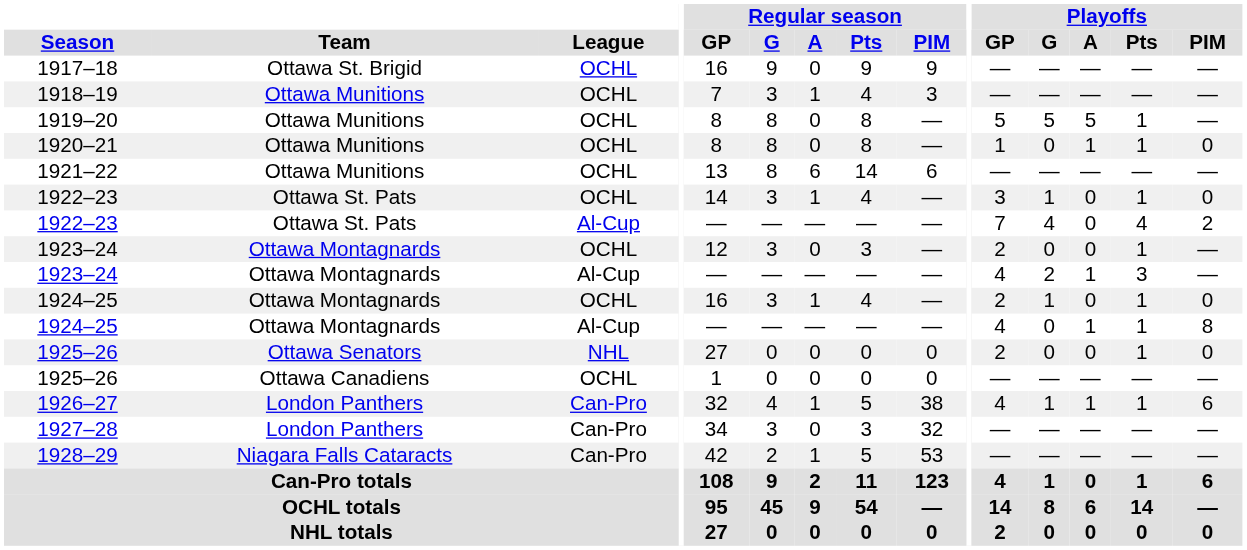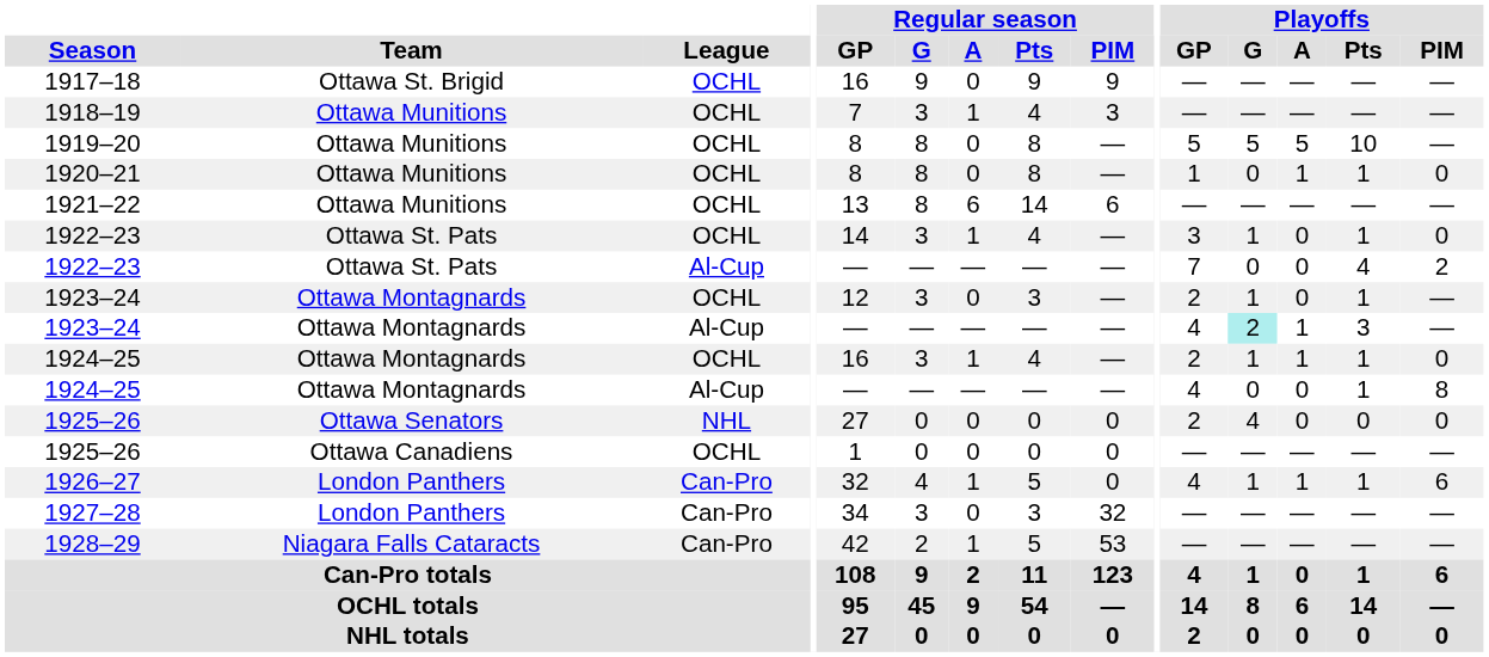 <table border="0" cellpadding="1" cellspacing="0" style="text-align:center; width:60em">
 <tr bgcolor="#e0e0e0">
 <th colspan="3" bgcolor="#ffffff"></th>
 <th rowspan="100" bgcolor="#ffffff"></th>
 <th colspan="5"><a href='#'>Regular season</a></th>
 <th rowspan="100" bgcolor="#ffffff"></th>
 <th colspan="5"><a href='#'>Playoffs</a></th>
 </tr>
 <tr bgcolor="#e0e0e0">
 <th><a href='#'>Season</a></th>
 <th>Team</th>
 <th>League</th>
 <th>GP</th>
 <th><a href='#'>G</a></th>
 <th><a href='#'>A</a></th>
 <th><a href='#'>Pts</a></th>
 <th><a href='#'>PIM</a></th>
 <th>GP</th>
 <th>G</th>
 <th>A</th>
 <th>Pts</th>
 <th>PIM</th>
 </tr>
 <tr>
 <td>1917–18</td>
 <td>Ottawa St. Brigid</td>
 <td><a href='#'>OCHL</a></td>
 <td>16</td>
 <td>9</td>
 <td>0</td>
 <td>9</td>
 <td>9</td>
 <td>—</td>
 <td>—</td>
 <td>—</td>
 <td>—</td>
 <td>—</td>
 </tr>
 <tr bgcolor="#f0f0f0">
 <td>1918–19</td>
 <td><a href='#'>Ottawa Munitions</a></td>
 <td>OCHL</td>
 <td>7</td>
 <td>3</td>
 <td>1</td>
 <td>4</td>
 <td>3</td>
 <td>—</td>
 <td>—</td>
 <td>—</td>
 <td>—</td>
 <td>—</td>
 </tr>
 <tr>
 <td>1919–20</td>
 <td>Ottawa Munitions</td>
 <td>OCHL</td>
 <td>8</td>
 <td>8</td>
 <td>0</td>
 <td>8</td>
 <td>—</td>
 <td>5</td>
 <td>5</td>
 <td>5</td>
-<td>1</td>
+<td>10</td>
 <td>—</td>
 </tr>
 <tr bgcolor="#f0f0f0">
 <td>1920–21</td>
 <td>Ottawa Munitions</td>
 <td>OCHL</td>
 <td>8</td>
 <td>8</td>
 <td>0</td>
 <td>8</td>
 <td>—</td>
 <td>1</td>
 <td>0</td>
 <td>1</td>
 <td>1</td>
 <td>0</td>
 </tr>
 <tr>
 <td>1921–22</td>
 <td>Ottawa Munitions</td>
 <td>OCHL</td>
 <td>13</td>
 <td>8</td>
 <td>6</td>
 <td>14</td>
 <td>6</td>
 <td>—</td>
 <td>—</td>
 <td>—</td>
 <td>—</td>
 <td>—</td>
 </tr>
 <tr bgcolor="#f0f0f0">
 <td>1922–23</td>
 <td>Ottawa St. Pats</td>
 <td>OCHL</td>
 <td>14</td>
 <td>3</td>
 <td>1</td>
 <td>4</td>
 <td>—</td>
 <td>3</td>
 <td>1</td>
 <td>0</td>
 <td>1</td>
 <td>0</td>
 </tr>
 <tr>
 <td><a href='#'>1922–23</a></td>
 <td>Ottawa St. Pats</td>
 <td><a href='#'>Al-Cup</a></td>
 <td>—</td>
 <td>—</td>
 <td>—</td>
 <td>—</td>
 <td>—</td>
 <td>7</td>
-<td>4</td>
+<td>0</td>
 <td>0</td>
 <td>4</td>
 <td>2</td>
 </tr>
 <tr bgcolor="#f0f0f0">
 <td>1923–24</td>
 <td><a href='#'>Ottawa Montagnards</a></td>
 <td>OCHL</td>
 <td>12</td>
 <td>3</td>
 <td>0</td>
 <td>3</td>
 <td>—</td>
 <td>2</td>
-<td>0</td>
+<td>1</td>
 <td>0</td>
 <td>1</td>
 <td>—</td>
 </tr>
 <tr>
 <td><a href='#'>1923–24</a></td>
 <td>Ottawa Montagnards</td>
 <td>Al-Cup</td>
 <td>—</td>
 <td>—</td>
 <td>—</td>
 <td>—</td>
 <td>—</td>
 <td>4</td>
-<td>2</td>
+<td style="background: paleturquoise;">2</td>
 <td>1</td>
 <td>3</td>
 <td>—</td>
 </tr>
 <tr bgcolor="#f0f0f0">
 <td>1924–25</td>
 <td>Ottawa Montagnards</td>
 <td>OCHL</td>
 <td>16</td>
 <td>3</td>
 <td>1</td>
 <td>4</td>
 <td>—</td>
 <td>2</td>
 <td>1</td>
-<td>0</td>
+<td>1</td>
 <td>1</td>
 <td>0</td>
 </tr>
 <tr>
 <td><a href='#'>1924–25</a></td>
 <td>Ottawa Montagnards</td>
 <td>Al-Cup</td>
 <td>—</td>
 <td>—</td>
 <td>—</td>
 <td>—</td>
 <td>—</td>
 <td>4</td>
 <td>0</td>
-<td>1</td>
+<td>0</td>
 <td>1</td>
 <td>8</td>
 </tr>
 <tr bgcolor="#f0f0f0">
 <td><a href='#'>1925–26</a></td>
 <td><a href='#'>Ottawa Senators</a></td>
 <td><a href='#'>NHL</a></td>
 <td>27</td>
 <td>0</td>
 <td>0</td>
 <td>0</td>
 <td>0</td>
 <td>2</td>
+<td>4</td>
 <td>0</td>
 <td>0</td>
-<td>1</td>
 <td>0</td>
 </tr>
 <tr>
 <td>1925–26</td>
 <td>Ottawa Canadiens</td>
 <td>OCHL</td>
 <td>1</td>
 <td>0</td>
 <td>0</td>
 <td>0</td>
 <td>0</td>
 <td>—</td>
 <td>—</td>
 <td>—</td>
 <td>—</td>
 <td>—</td>
 </tr>
 <tr bgcolor="#f0f0f0">
 <td><a href='#'>1926–27</a></td>
 <td><a href='#'>London Panthers</a></td>
 <td><a href='#'>Can-Pro</a></td>
 <td>32</td>
 <td>4</td>
 <td>1</td>
 <td>5</td>
-<td>38</td>
+<td>0</td>
 <td>4</td>
 <td>1</td>
 <td>1</td>
 <td>1</td>
 <td>6</td>
 </tr>
 <tr>
 <td><a href='#'>1927–28</a></td>
 <td><a href='#'>London Panthers</a></td>
 <td>Can-Pro</td>
 <td>34</td>
 <td>3</td>
 <td>0</td>
 <td>3</td>
 <td>32</td>
 <td>—</td>
 <td>—</td>
 <td>—</td>
 <td>—</td>
 <td>—</td>
 </tr>
 <tr bgcolor="#f0f0f0">
 <td><a href='#'>1928–29</a></td>
 <td><a href='#'>Niagara Falls Cataracts</a></td>
 <td>Can-Pro</td>
 <td>42</td>
 <td>2</td>
 <td>1</td>
 <td>5</td>
 <td>53</td>
 <td>—</td>
 <td>—</td>
 <td>—</td>
 <td>—</td>
 <td>—</td>
 </tr>
 <tr bgcolor="#e0e0e0">
 <th colspan="3">Can-Pro totals</th>
 <th>108</th>
 <th>9</th>
 <th>2</th>
 <th>11</th>
 <th>123</th>
 <th>4</th>
 <th>1</th>
 <th>0</th>
 <th>1</th>
 <th>6</th>
 </tr>
 <tr bgcolor="#e0e0e0">
 <th colspan="3">OCHL totals</th>
 <th>95</th>
 <th>45</th>
 <th>9</th>
 <th>54</th>
 <th>—</th>
 <th>14</th>
 <th>8</th>
 <th>6</th>
 <th>14</th>
 <th>—</th>
 </tr>
 <tr bgcolor="#e0e0e0">
 <th colspan="3">NHL totals</th>
 <th>27</th>
 <th>0</th>
 <th>0</th>
 <th>0</th>
 <th>0</th>
 <th>2</th>
 <th>0</th>
 <th>0</th>
 <th>0</th>
 <th>0</th>
 </tr>
 </table>
